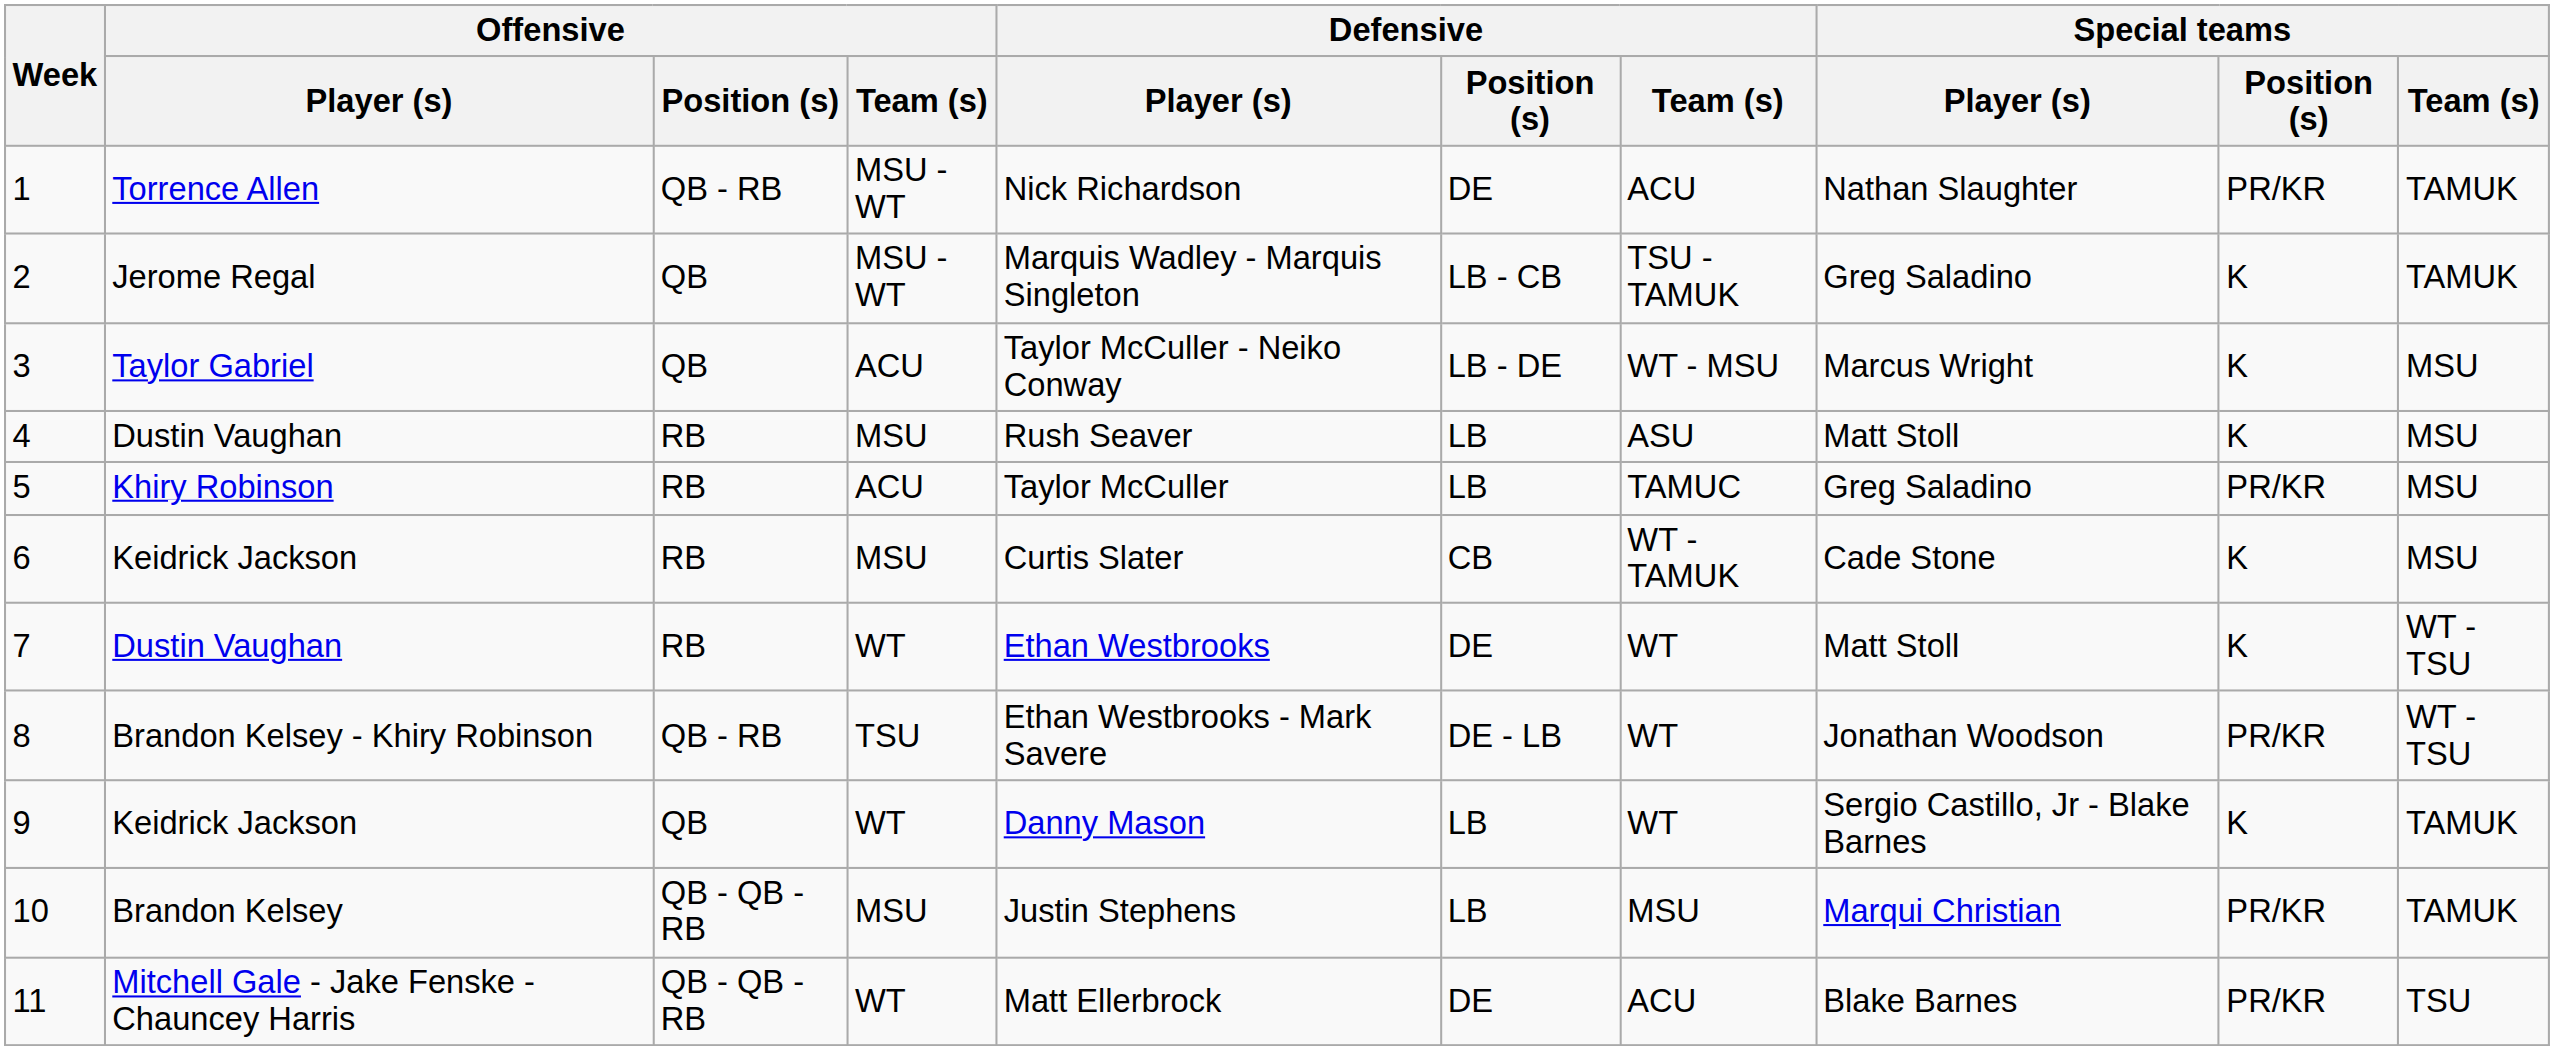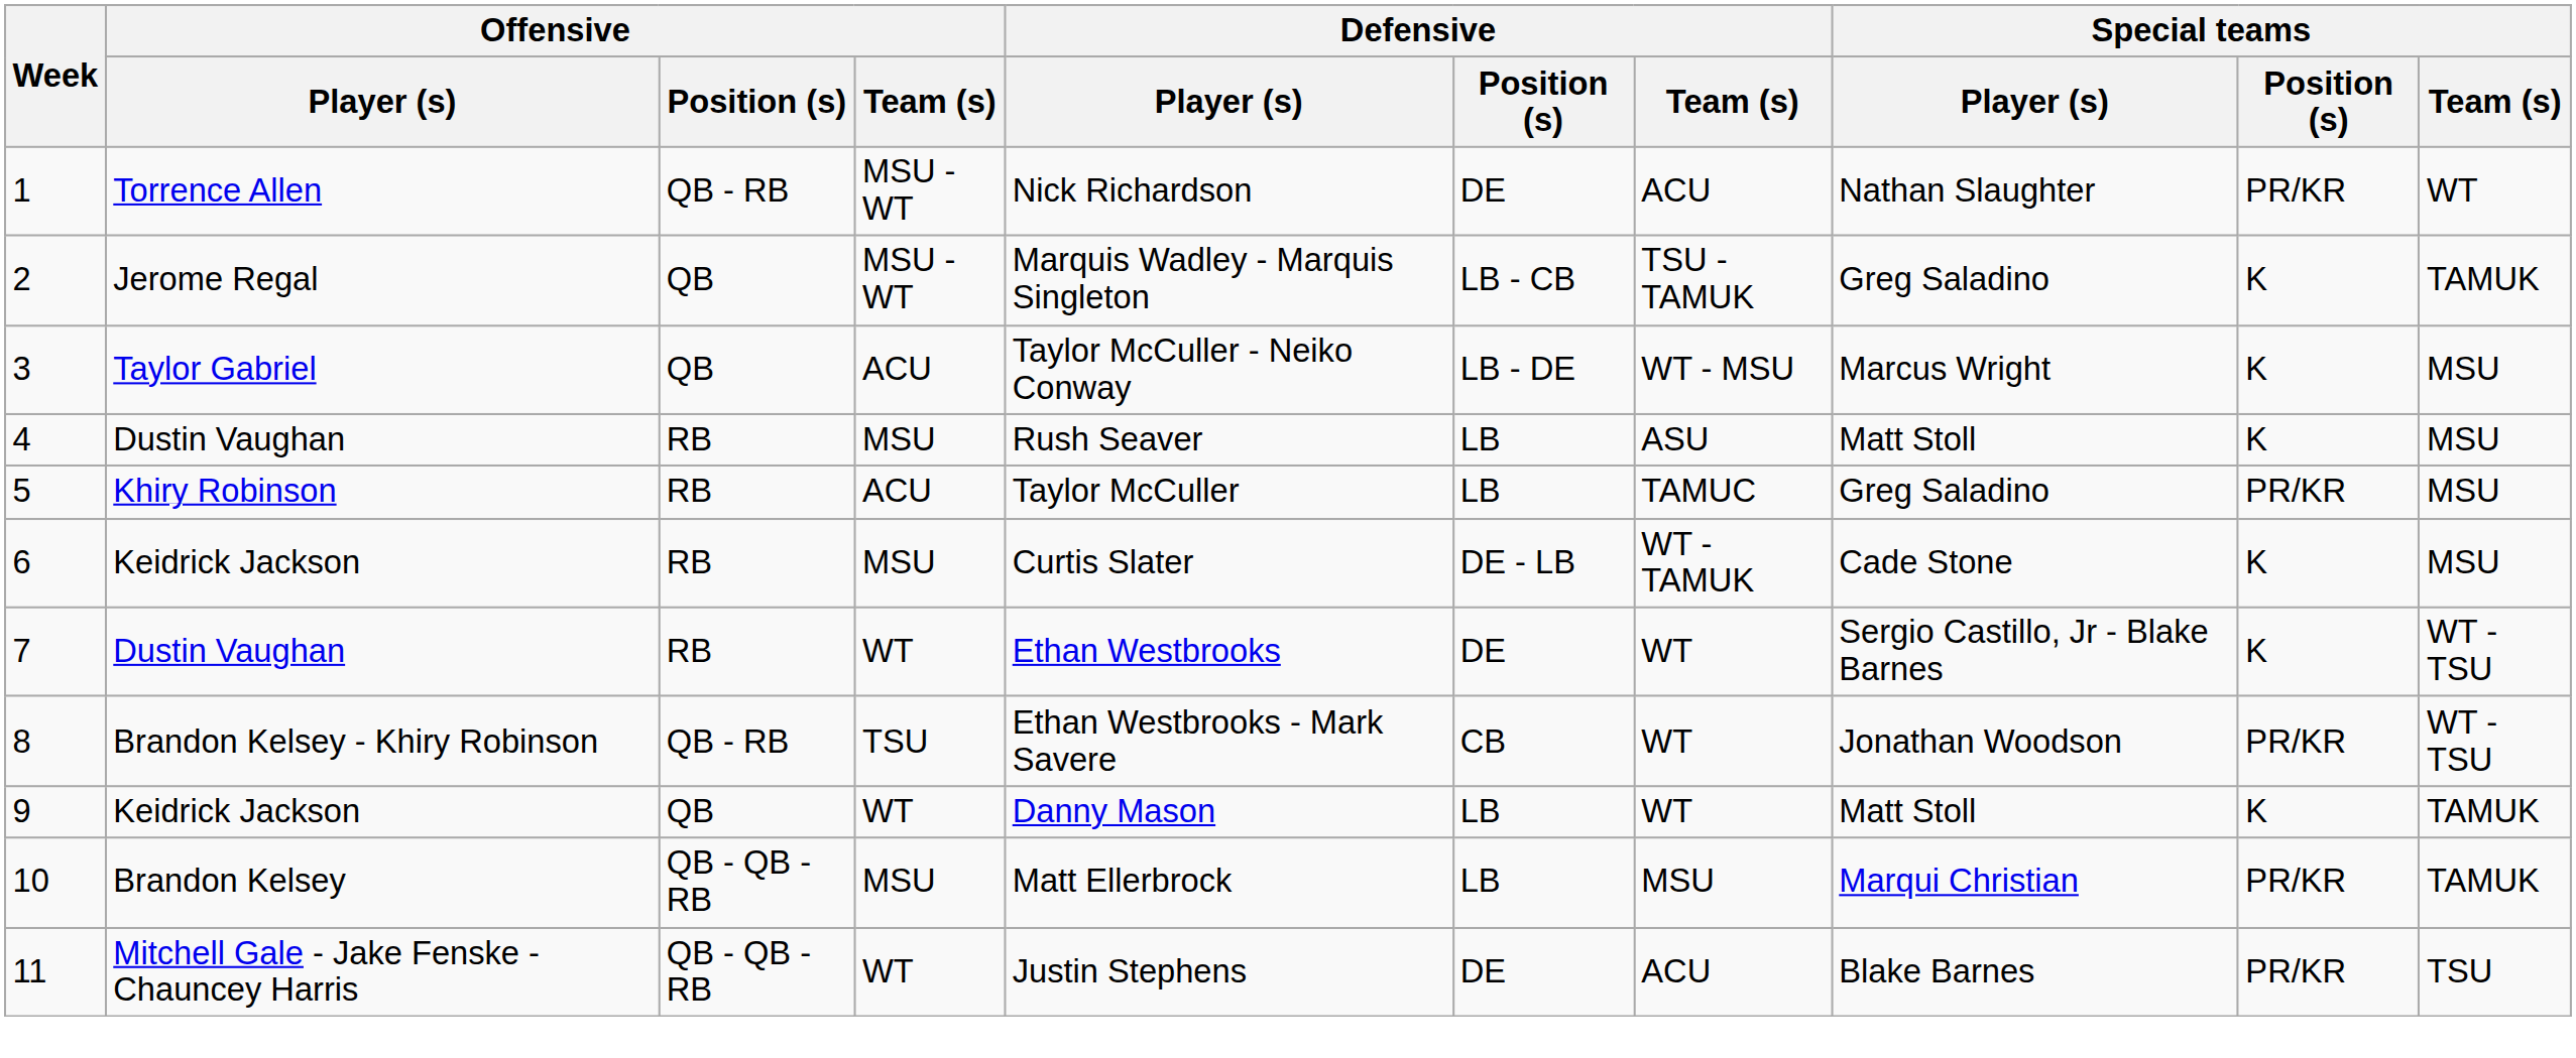 <table class="wikitable" border="1">
 <tr>
 <th rowspan="2">Week</th>
 <th colspan="3">Offensive</th>
 <th colspan="3">Defensive</th>
 <th colspan="3">Special teams</th>
 </tr>
 <tr>
 <th>Player (s)</th>
 <th>Position (s)</th>
 <th>Team (s)</th>
 <th>Player (s)</th>
 <th>Position (s)</th>
 <th>Team (s)</th>
 <th>Player (s)</th>
 <th>Position (s)</th>
 <th>Team (s)</th>
 </tr>
 <tr>
 <td>1</td>
 <td><a href='#'>Torrence Allen</a></td>
 <td>QB - RB</td>
 <td>MSU - WT</td>
 <td>Nick Richardson</td>
 <td>DE</td>
 <td>ACU</td>
 <td>Nathan Slaughter</td>
 <td>PR/KR</td>
-<td>TAMUK </td>
+<td>WT</td>
 </tr>
 <tr>
 <td>2</td>
 <td>Jerome Regal </td>
 <td>QB</td>
 <td>MSU - WT</td>
 <td>Marquis Wadley - Marquis Singleton </td>
 <td>LB - CB</td>
 <td>TSU - TAMUK</td>
 <td>Greg Saladino</td>
 <td>K</td>
 <td>TAMUK</td>
 </tr>
 <tr>
 <td>3</td>
 <td><a href='#'>Taylor Gabriel</a></td>
 <td>QB</td>
 <td>ACU</td>
 <td>Taylor McCuller - Neiko Conway</td>
 <td>LB - DE</td>
 <td>WT - MSU</td>
 <td>Marcus Wright </td>
 <td>K</td>
 <td>MSU</td>
 </tr>
 <tr>
 <td>4</td>
 <td>Dustin Vaughan</td>
 <td>RB</td>
 <td>MSU</td>
 <td>Rush Seaver </td>
 <td>LB</td>
 <td>ASU</td>
 <td>Matt Stoll</td>
 <td>K</td>
 <td>MSU</td>
 </tr>
 <tr>
 <td>5</td>
 <td><a href='#'>Khiry Robinson</a></td>
 <td>RB</td>
 <td>ACU</td>
 <td>Taylor McCuller</td>
 <td>LB</td>
 <td>TAMUC</td>
 <td>Greg Saladino </td>
 <td>PR/KR</td>
 <td>MSU</td>
 </tr>
 <tr>
 <td>6</td>
 <td>Keidrick Jackson </td>
 <td>RB</td>
 <td>MSU</td>
 <td>Curtis Slater</td>
-<td>CB</td>
+<td>DE - LB</td>
 <td>WT - TAMUK</td>
 <td>Cade Stone </td>
 <td>K</td>
 <td>MSU</td>
 </tr>
 <tr>
 <td>7</td>
 <td><a href='#'>Dustin Vaughan</a></td>
 <td>RB</td>
 <td>WT</td>
 <td><a href='#'>Ethan Westbrooks</a></td>
 <td>DE</td>
 <td>WT</td>
-<td>Matt Stoll</td>
+<td>Sergio Castillo, Jr - Blake Barnes </td>
 <td>K</td>
 <td>WT - TSU</td>
 </tr>
 <tr>
 <td>8</td>
 <td>Brandon Kelsey  - Khiry Robinson</td>
 <td>QB - RB</td>
 <td>TSU</td>
 <td>Ethan Westbrooks - Mark Savere </td>
-<td>DE - LB</td>
+<td>CB</td>
 <td>WT</td>
 <td>Jonathan Woodson</td>
 <td>PR/KR</td>
 <td>WT - TSU</td>
 </tr>
 <tr>
 <td>9</td>
 <td>Keidrick Jackson </td>
 <td>QB</td>
 <td>WT</td>
 <td><a href='#'>Danny Mason</a></td>
 <td>LB</td>
 <td>WT</td>
-<td>Sergio Castillo, Jr - Blake Barnes </td>
+<td>Matt Stoll</td>
 <td>K</td>
 <td>TAMUK </td>
 </tr>
 <tr>
 <td>10</td>
 <td>Brandon Kelsey </td>
 <td>QB - QB - RB</td>
 <td>MSU</td>
-<td>Justin Stephens </td>
+<td>Matt Ellerbrock</td>
 <td>LB</td>
 <td>MSU</td>
 <td><a href='#'>Marqui Christian</a></td>
 <td>PR/KR</td>
 <td>TAMUK</td>
 </tr>
 <tr>
 <td>11</td>
 <td><a href='#'>Mitchell Gale</a> - Jake Fenske - Chauncey Harris </td>
 <td>QB - QB - RB</td>
 <td>WT</td>
-<td>Matt Ellerbrock</td>
+<td>Justin Stephens </td>
 <td>DE</td>
 <td>ACU</td>
 <td>Blake Barnes </td>
 <td>PR/KR</td>
 <td>TSU</td>
 </tr>
 <tr>
 </tr>
 </table>
